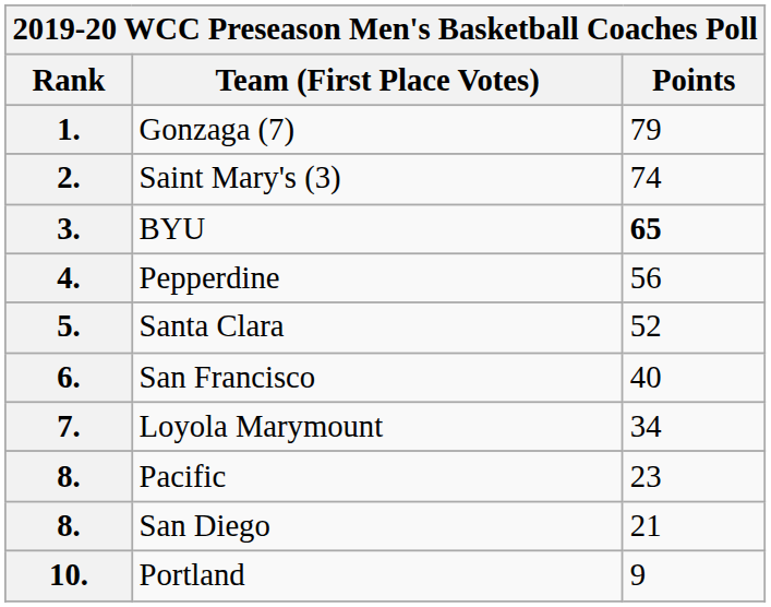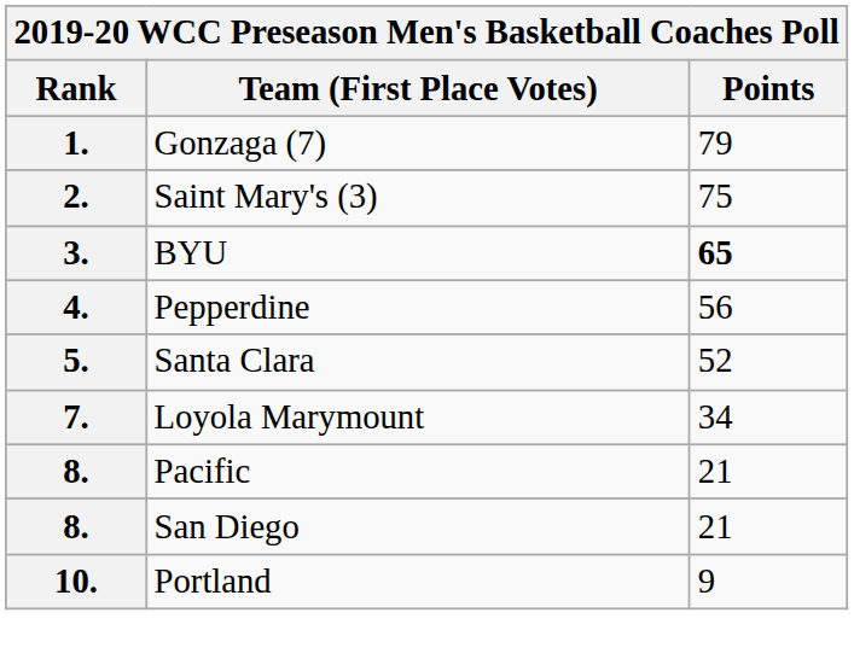 <table class="wikitable">
 <tr>
 <th colspan="3">2019-20 WCC Preseason Men's Basketball Coaches Poll</th>
 </tr>
 <tr>
 <th>Rank</th>
 <th>Team (First Place Votes)</th>
 <th>Points</th>
 </tr>
 <tr>
 <th>1.</th>
 <td>Gonzaga (7)</td>
 <td>79</td>
 </tr>
 <tr>
 <th>2.</th>
 <td>Saint Mary's (3)</td>
-<td>74</td>
+<td>75</td>
 </tr>
 <tr>
 <th>3.</th>
 <td>BYU</td>
 <td><strong>65</strong></td>
 </tr>
 <tr>
 <th>4.</th>
 <td>Pepperdine</td>
 <td>56</td>
 </tr>
 <tr>
 <th>5.</th>
 <td>Santa Clara</td>
 <td>52</td>
 </tr>
 <tr>
-<th>6.</th>
-<td>San Francisco</td>
-<td>40</td>
-</tr>
-<tr>
 <th>7.</th>
 <td>Loyola Marymount</td>
 <td>34</td>
 </tr>
 <tr>
 <th>8.</th>
 <td>Pacific</td>
-<td>23</td>
+<td>21</td>
 </tr>
 <tr>
 <th>8.</th>
 <td>San Diego</td>
 <td>21</td>
 </tr>
 <tr>
 <th>10.</th>
 <td>Portland</td>
 <td>9</td>
 </tr>
 </table>
